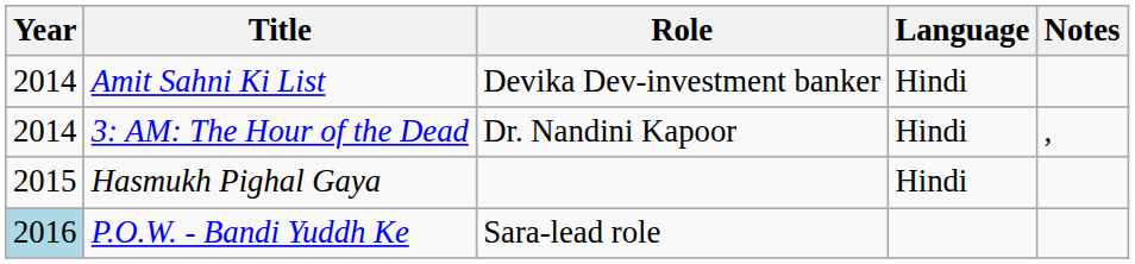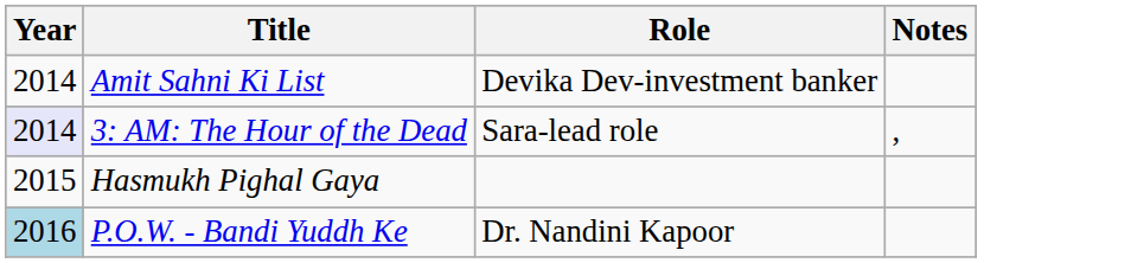 <table class="wikitable sortable">
 <tr>
 <th>Year</th>
 <th>Title</th>
 <th>Role</th>
-<th>Language</th>
 <th>Notes</th>
 </tr>
 <tr>
 <td>2014</td>
 <td><em><a href='#'>Amit Sahni Ki List</a></em></td>
 <td>Devika Dev-investment banker</td>
-<td>Hindi</td>
 <td></td>
 </tr>
 <tr>
-<td>2014</td>
+<td style="background: lavender;">2014</td>
 <td><em><a href='#'>3: AM: The Hour of the Dead</a></em></td>
-<td>Dr. Nandini Kapoor</td>
-<td>Hindi</td>
+<td>Sara-lead role</td>
 <td>,</td>
 </tr>
 <tr>
 <td>2015</td>
 <td><em>Hasmukh Pighal Gaya</em></td>
 <td></td>
-<td>Hindi</td>
 <td></td>
 </tr>
 <tr>
 <td style="background: lightblue;">2016</td>
 <td><em><a href='#'>P.O.W. - Bandi Yuddh Ke</a></em></td>
-<td>Sara-lead role</td>
-<td></td>
+<td>Dr. Nandini Kapoor</td>
 <td></td>
 </tr>
 </table>
